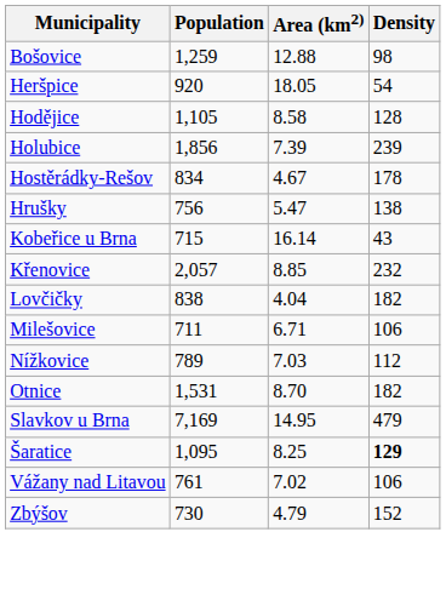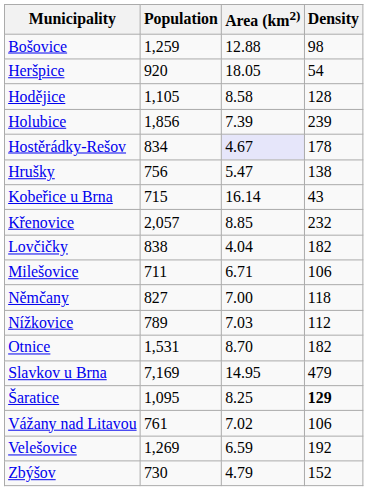 <table class="wikitable sortable">
 <tr>
 <th>Municipality</th>
 <th>Population</th>
 <th>Area (km<sup>2)</sup></th>
 <th>Density</th>
 </tr>
 <tr>
 <td><a href='#'>Bošovice</a></td>
 <td>1,259</td>
 <td>12.88</td>
 <td>98</td>
 </tr>
 <tr>
 <td><a href='#'>Heršpice</a></td>
 <td>920</td>
 <td>18.05</td>
 <td>54</td>
 </tr>
 <tr>
 <td><a href='#'>Hodějice</a></td>
 <td>1,105</td>
 <td>8.58</td>
 <td>128</td>
 </tr>
 <tr>
 <td><a href='#'>Holubice</a></td>
 <td>1,856</td>
 <td>7.39</td>
 <td>239</td>
 </tr>
 <tr>
 <td><a href='#'>Hostěrádky-Rešov</a></td>
 <td>834</td>
-<td>4.67</td>
+<td style="background: lavender;">4.67</td>
 <td>178</td>
 </tr>
 <tr>
 <td><a href='#'>Hrušky</a></td>
 <td>756</td>
 <td>5.47</td>
 <td>138</td>
 </tr>
 <tr>
 <td><a href='#'>Kobeřice u Brna</a></td>
 <td>715</td>
 <td>16.14</td>
 <td>43</td>
 </tr>
 <tr>
 <td><a href='#'>Křenovice</a></td>
 <td>2,057</td>
 <td>8.85</td>
 <td>232</td>
 </tr>
 <tr>
 <td><a href='#'>Lovčičky</a></td>
 <td>838</td>
 <td>4.04</td>
 <td>182</td>
 </tr>
 <tr>
 <td><a href='#'>Milešovice</a></td>
 <td>711</td>
 <td>6.71</td>
 <td>106</td>
 </tr>
 <tr>
+<td><a href='#'>Němčany</a></td>
+<td>827</td>
+<td>7.00</td>
+<td>118</td>
+</tr>
+<tr>
 <td><a href='#'>Nížkovice</a></td>
 <td>789</td>
 <td>7.03</td>
 <td>112</td>
 </tr>
 <tr>
 <td><a href='#'>Otnice</a></td>
 <td>1,531</td>
 <td>8.70</td>
 <td>182</td>
 </tr>
 <tr>
 <td><a href='#'>Slavkov u Brna</a></td>
 <td>7,169</td>
 <td>14.95</td>
 <td>479</td>
 </tr>
 <tr>
 <td><a href='#'>Šaratice</a></td>
 <td>1,095</td>
 <td>8.25</td>
 <td><strong>129</strong></td>
 </tr>
 <tr>
 <td><a href='#'>Vážany nad Litavou</a></td>
 <td>761</td>
 <td>7.02</td>
 <td>106</td>
 </tr>
 <tr>
+<td><a href='#'>Velešovice</a></td>
+<td>1,269</td>
+<td>6.59</td>
+<td>192</td>
+</tr>
+<tr>
 <td><a href='#'>Zbýšov</a></td>
 <td>730</td>
 <td>4.79</td>
 <td>152</td>
 </tr>
 </table>
